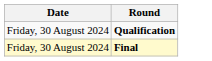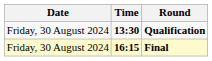 <table class="wikitable">
 <tr>
 <th>Date</th>
+<th>Time</th>
 <th>Round</th>
 </tr>
 <tr>
 <td>Friday, 30 August 2024</td>
+<td><strong>13:30</strong></td>
 <td><strong>Qualification</strong></td>
 </tr>
 <tr style=background:lemonchiffon>
 <td>Friday, 30 August 2024</td>
+<td><strong>16:15</strong></td>
 <td><strong>Final</strong></td>
 </tr>
 </table>
